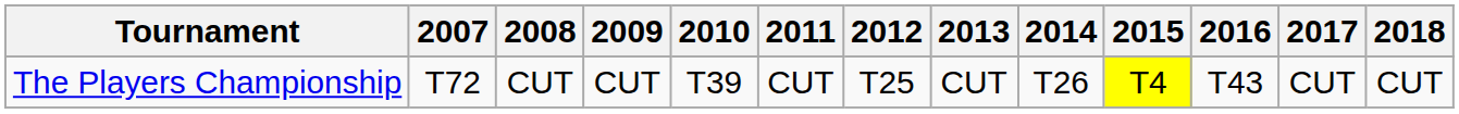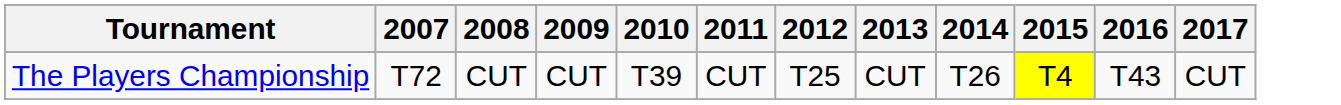 <table class="wikitable" style="font-size:95%;text-align:center;">
 <tr>
 <th>Tournament</th>
 <th>2007</th>
 <th>2008</th>
 <th>2009</th>
 <th>2010</th>
 <th>2011</th>
 <th>2012</th>
 <th>2013</th>
 <th>2014</th>
 <th>2015</th>
 <th>2016</th>
 <th>2017</th>
-<th>2018</th>
 </tr>
 <tr>
 <td align=left><a href='#'>The Players Championship</a></td>
 <td>T72</td>
 <td>CUT</td>
 <td>CUT</td>
 <td>T39</td>
 <td>CUT</td>
 <td>T25</td>
 <td>CUT</td>
 <td>T26</td>
 <td style="background:yellow;">T4</td>
 <td>T43</td>
 <td>CUT</td>
-<td>CUT</td>
 </tr>
 </table>
